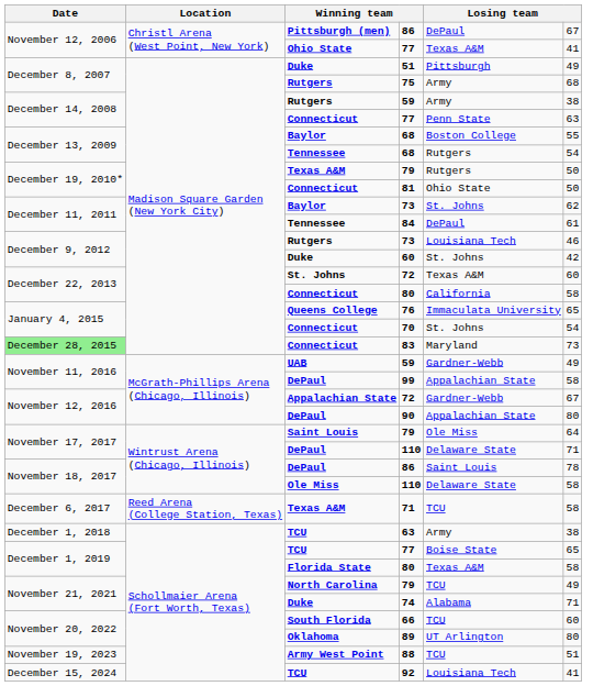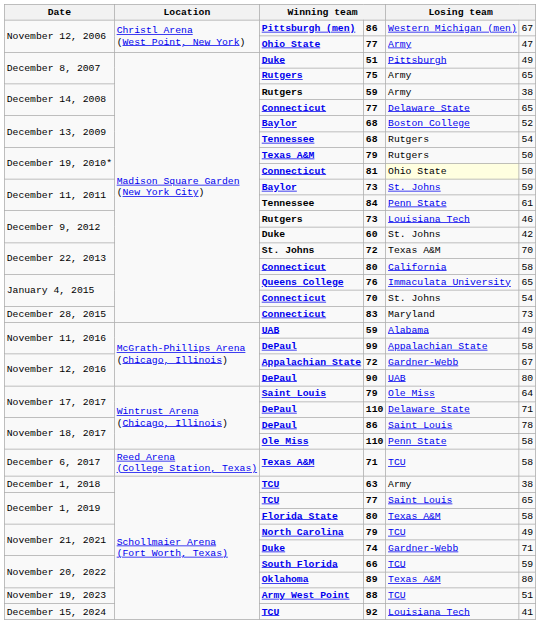 <table class=wikitable>
 <tr>
 <th>Date</th>
 <th>Location</th>
 <th colspan=2>Winning team</th>
 <th colspan=2>Losing team</th>
 </tr>
 <tr>
 <td rowspan=2>November 12, 2006</td>
 <td rowspan=2><a href='#'>Christl Arena</a><br>(<a href='#'>West Point, New York</a>)</td>
 <td><strong><a href='#'>Pittsburgh (men)</a></strong></td>
 <td><strong>86</strong></td>
-<td><a href='#'>DePaul</a></td>
+<td><a href='#'>Western Michigan (men)</a></td>
 <td>67</td>
 </tr>
 <tr>
 <td><strong><a href='#'>Ohio State</a></strong></td>
 <td><strong>77</strong></td>
-<td><a href='#'>Texas A&M</a></td>
-<td>41</td>
+<td><a href='#'>Army</a></td>
+<td>47</td>
 </tr>
 <tr>
 <td rowspan=2>December 8, 2007</td>
 <td rowspan="17"><a href='#'>Madison Square Garden</a><br>(<a href='#'>New York City</a>)</td>
 <td><strong><a href='#'>Duke</a></strong></td>
 <td><strong>51</strong></td>
 <td><a href='#'>Pittsburgh</a></td>
 <td>49</td>
 </tr>
 <tr>
 <td><strong><a href='#'>Rutgers</a></strong></td>
 <td><strong>75</strong></td>
 <td>Army</td>
-<td>68</td>
+<td>65</td>
 </tr>
 <tr>
 <td rowspan=2>December 14, 2008</td>
 <td><strong>Rutgers</strong></td>
 <td><strong>59</strong></td>
 <td>Army</td>
 <td>38</td>
 </tr>
 <tr>
 <td><strong><a href='#'>Connecticut</a></strong></td>
 <td><strong>77</strong></td>
-<td><a href='#'>Penn State</a></td>
-<td>63</td>
+<td><a href='#'>Delaware State</a></td>
+<td>65</td>
 </tr>
 <tr>
 <td rowspan=2>December 13, 2009</td>
 <td><strong><a href='#'>Baylor</a></strong></td>
 <td><strong>68</strong></td>
 <td><a href='#'>Boston College</a></td>
-<td>55</td>
+<td>52</td>
 </tr>
 <tr>
 <td><strong><a href='#'>Tennessee</a></strong></td>
 <td><strong>68</strong></td>
 <td>Rutgers</td>
 <td>54</td>
 </tr>
 <tr>
 <td rowspan=2>December 19, 2010*</td>
 <td><strong><a href='#'>Texas A&M</a></strong></td>
 <td><strong>79</strong></td>
 <td>Rutgers</td>
 <td>50</td>
 </tr>
 <tr>
 <td><strong><a href='#'>Connecticut</a></strong></td>
 <td><strong>81</strong></td>
-<td>Ohio State</td>
+<td style="background: lightyellow;">Ohio State</td>
 <td>50</td>
 </tr>
 <tr>
 <td rowspan=2>December 11, 2011</td>
 <td><strong><a href='#'>Baylor</a></strong></td>
 <td><strong>73</strong></td>
 <td><a href='#'>St. Johns</a></td>
-<td>62</td>
+<td>59</td>
 </tr>
 <tr>
 <td><strong>Tennessee</strong></td>
 <td><strong>84</strong></td>
-<td><a href='#'>DePaul</a></td>
+<td><a href='#'>Penn State</a></td>
 <td>61</td>
 </tr>
 <tr>
 <td rowspan=2>December 9, 2012</td>
 <td><strong>Rutgers</strong></td>
 <td><strong>73</strong></td>
 <td><a href='#'>Louisiana Tech</a></td>
 <td>46</td>
 </tr>
 <tr>
 <td><strong>Duke</strong></td>
 <td><strong>60</strong></td>
 <td>St. Johns</td>
 <td>42</td>
 </tr>
 <tr>
 <td rowspan=2>December 22, 2013</td>
 <td><strong>St. Johns</strong></td>
 <td><strong>72</strong></td>
 <td>Texas A&M</td>
-<td>60</td>
+<td>70</td>
 </tr>
 <tr>
 <td><strong><a href='#'>Connecticut</a></strong></td>
 <td><strong>80</strong></td>
 <td><a href='#'>California</a></td>
 <td>58</td>
 </tr>
 <tr>
 <td rowspan=2>January 4, 2015</td>
 <td><strong><a href='#'>Queens College</a></strong></td>
 <td><strong>76</strong></td>
 <td><a href='#'>Immaculata University</a></td>
 <td>65</td>
 </tr>
 <tr>
 <td><strong><a href='#'>Connecticut</a></strong></td>
 <td><strong>70</strong></td>
 <td>St. Johns</td>
 <td>54</td>
 </tr>
 <tr>
-<td style="background: lightgreen;">December 28, 2015</td>
+<td>December 28, 2015</td>
 <td><strong><a href='#'>Connecticut</a></strong></td>
 <td><strong>83</strong></td>
 <td>Maryland</td>
 <td>73</td>
 </tr>
 <tr>
 <td rowspan=2>November 11, 2016</td>
 <td rowspan=4><a href='#'>McGrath-Phillips Arena</a><br>(<a href='#'>Chicago, Illinois</a>)</td>
 <td><strong><a href='#'>UAB</a></strong></td>
 <td><strong>59</strong></td>
-<td><a href='#'>Gardner-Webb</a></td>
+<td><a href='#'>Alabama</a></td>
 <td>49</td>
 </tr>
 <tr>
 <td><strong><a href='#'>DePaul</a></strong></td>
 <td><strong>99</strong></td>
 <td><a href='#'>Appalachian State</a></td>
 <td>58</td>
 </tr>
 <tr>
 <td rowspan=2>November 12, 2016</td>
 <td><strong><a href='#'>Appalachian State</a></strong></td>
 <td><strong>72</strong></td>
 <td><a href='#'>Gardner-Webb</a></td>
 <td>67</td>
 </tr>
 <tr>
 <td><strong><a href='#'>DePaul</a></strong></td>
 <td><strong>90</strong></td>
-<td><a href='#'>Appalachian State</a></td>
+<td><a href='#'>UAB</a></td>
 <td>80</td>
 </tr>
 <tr>
 <td rowspan=2>November 17, 2017</td>
 <td rowspan=4><a href='#'>Wintrust Arena</a><br>(<a href='#'>Chicago, Illinois</a>)</td>
 <td><strong><a href='#'>Saint Louis</a></strong></td>
 <td><strong>79</strong></td>
 <td><a href='#'>Ole Miss</a></td>
 <td>64</td>
 </tr>
 <tr>
 <td><strong><a href='#'>DePaul</a></strong></td>
 <td><strong>110</strong></td>
 <td><a href='#'>Delaware State</a></td>
 <td>71</td>
 </tr>
 <tr>
 <td rowspan=2>November 18, 2017</td>
 <td><strong><a href='#'>DePaul</a></strong></td>
 <td><strong>86</strong></td>
 <td><a href='#'>Saint Louis</a></td>
 <td>78</td>
 </tr>
 <tr>
 <td><strong><a href='#'>Ole Miss</a></strong></td>
 <td><strong>110</strong></td>
-<td><a href='#'>Delaware State</a></td>
+<td><a href='#'>Penn State</a></td>
 <td>58</td>
 </tr>
 <tr>
 <td>December 6, 2017</td>
 <td><a href='#'>Reed Arena</a><br><a href='#'>(College Station, Texas)</a></td>
 <td><strong><a href='#'>Texas A&M</a></strong></td>
 <td><strong>71</strong></td>
 <td><a href='#'>TCU</a></td>
 <td>58</td>
 </tr>
 <tr>
 <td>December 1, 2018</td>
 <td rowspan="9"><a href='#'>Schollmaier Arena</a><br><a href='#'>(Fort Worth, Texas)</a></td>
 <td><strong><a href='#'>TCU</a></strong></td>
 <td><strong>63</strong></td>
 <td>Army</td>
 <td>38</td>
 </tr>
 <tr>
 <td rowspan="2">December 1, 2019</td>
 <td><strong><a href='#'>TCU</a></strong></td>
 <td><strong>77</strong></td>
-<td><a href='#'>Boise State</a></td>
+<td><a href='#'>Saint Louis</a></td>
 <td>65</td>
 </tr>
 <tr>
 <td><strong><a href='#'>Florida State</a></strong></td>
 <td><strong>80</strong></td>
 <td><a href='#'>Texas A&M</a></td>
 <td>58</td>
 </tr>
 <tr>
 <td rowspan="2">November 21, 2021</td>
 <td><strong><a href='#'>North Carolina</a></strong></td>
 <td><strong>79</strong></td>
 <td><a href='#'>TCU</a></td>
 <td>49</td>
 </tr>
 <tr>
 <td><strong><a href='#'>Duke</a></strong></td>
 <td><strong>74</strong></td>
-<td><a href='#'>Alabama</a></td>
+<td><a href='#'>Gardner-Webb</a></td>
 <td>71</td>
 </tr>
 <tr>
 <td rowspan="2">November 20, 2022</td>
 <td><strong><a href='#'>South Florida</a></strong></td>
 <td><strong>66</strong></td>
 <td><a href='#'>TCU</a></td>
-<td>60</td>
+<td>59</td>
 </tr>
 <tr>
 <td><strong><a href='#'>Oklahoma</a></strong></td>
 <td><strong>89</strong></td>
-<td><a href='#'>UT Arlington</a></td>
+<td><a href='#'>Texas A&M</a></td>
 <td>80</td>
 </tr>
 <tr>
 <td rowspan="1">November 19, 2023</td>
 <td><strong><a href='#'>Army West Point</a></strong></td>
 <td><strong>88</strong></td>
 <td><a href='#'>TCU</a></td>
 <td>51</td>
 </tr>
 <tr>
 <td rowspan="1">December 15, 2024</td>
 <td><strong><a href='#'>TCU</a></strong></td>
 <td><strong>92</strong></td>
 <td><a href='#'>Louisiana Tech</a></td>
 <td>41</td>
 </tr>
 </table>
